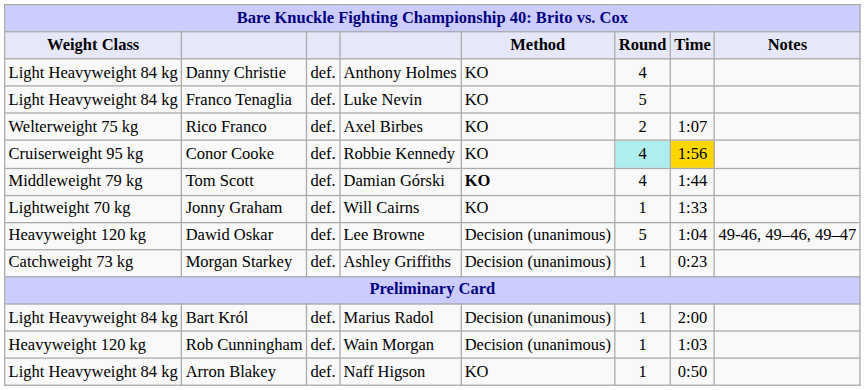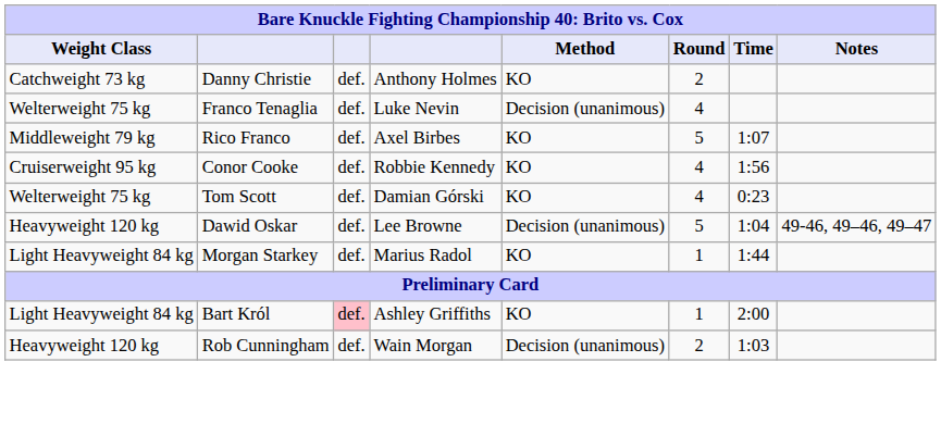 <table class="wikitable" style="font-size: 80%;">
 <tr>
 <th colspan="8" style="background-color: #ccf; color: #000080; text-align: center;"><strong>Bare Knuckle Fighting Championship 40: Brito vs. Cox</strong></th>
 </tr>
 <tr>
 <th colspan="1" style="background-color: #E6E8FA; color: #000000; text-align: center;">Weight Class</th>
 <th colspan="1" style="background-color: #E6E8FA; color: #000000; text-align: center;"></th>
 <th colspan="1" style="background-color: #E6E8FA; color: #000000; text-align: center;"></th>
 <th colspan="1" style="background-color: #E6E8FA; color: #000000; text-align: center;"></th>
 <th colspan="1" style="background-color: #E6E8FA; color: #000000; text-align: center;">Method</th>
 <th colspan="1" style="background-color: #E6E8FA; color: #000000; text-align: center;">Round</th>
 <th colspan="1" style="background-color: #E6E8FA; color: #000000; text-align: center;">Time</th>
 <th colspan="1" style="background-color: #E6E8FA; color: #000000; text-align: center;">Notes</th>
 </tr>
 <tr>
-<td>Light Heavyweight 84 kg</td>
+<td>Catchweight 73 kg</td>
 <td> Danny Christie</td>
 <td align=center>def.</td>
 <td> Anthony Holmes</td>
 <td>KO</td>
+<td align=center>2</td>
+<td align=center></td>
+<td></td>
+</tr>
+<tr>
+<td>Welterweight 75 kg</td>
+<td> Franco Tenaglia</td>
+<td align=center>def.</td>
+<td> Luke Nevin</td>
+<td>Decision (unanimous)</td>
 <td align=center>4</td>
 <td align=center></td>
 <td></td>
 </tr>
 <tr>
-<td>Light Heavyweight 84 kg</td>
-<td> Franco Tenaglia</td>
-<td align=center>def.</td>
-<td> Luke Nevin</td>
-<td>KO</td>
-<td align=center>5</td>
-<td align=center></td>
-<td></td>
-</tr>
-<tr>
-<td>Welterweight 75 kg</td>
+<td>Middleweight 79 kg</td>
 <td> Rico Franco</td>
 <td align=center>def.</td>
 <td> Axel Birbes</td>
 <td>KO</td>
-<td align=center>2</td>
+<td align=center>5</td>
 <td align=center>1:07</td>
 <td></td>
 </tr>
 <tr>
 <td>Cruiserweight 95 kg</td>
 <td> Conor Cooke</td>
 <td align=center>def.</td>
 <td> Robbie Kennedy</td>
 <td>KO</td>
-<td align=center style="background: paleturquoise;">4</td>
-<td align=center style="background: gold;">1:56</td>
+<td align=center>4</td>
+<td align=center>1:56</td>
 <td></td>
 </tr>
 <tr>
-<td>Middleweight 79 kg</td>
+<td>Welterweight 75 kg</td>
 <td> Tom Scott</td>
 <td align=center>def.</td>
 <td> Damian Górski</td>
-<td><strong>KO</strong></td>
+<td>KO</td>
 <td align=center>4</td>
-<td align=center>1:44</td>
-<td></td>
-</tr>
-<tr>
-<td>Lightweight 70 kg</td>
-<td> Jonny Graham</td>
-<td align=center>def.</td>
-<td> Will Cairns</td>
-<td>KO</td>
-<td align=center>1</td>
-<td align=center>1:33</td>
+<td align=center>0:23</td>
 <td></td>
 </tr>
 <tr>
 <td>Heavyweight 120 kg</td>
 <td> Dawid Oskar</td>
 <td align=center>def.</td>
 <td> Lee Browne</td>
 <td>Decision (unanimous)</td>
 <td align=center>5</td>
 <td align=center>1:04</td>
 <td>49-46, 49–46, 49–47</td>
 </tr>
 <tr>
-<td>Catchweight 73 kg</td>
+<td>Light Heavyweight 84 kg</td>
 <td> Morgan Starkey</td>
 <td align=center>def.</td>
-<td> Ashley Griffiths</td>
-<td>Decision (unanimous)</td>
+<td> Marius Radol</td>
+<td>KO</td>
 <td align=center>1</td>
-<td align=center>0:23</td>
+<td align=center>1:44</td>
 <td></td>
 </tr>
 <tr>
 <th colspan="8" style="background-color: #ccf; color: #000080; text-align: center;"><strong>Preliminary Card</strong></th>
 </tr>
 <tr>
 <td>Light Heavyweight 84 kg</td>
 <td> Bart Król</td>
-<td align=center>def.</td>
-<td> Marius Radol</td>
-<td>Decision (unanimous)</td>
+<td align=center style="background: pink;">def.</td>
+<td> Ashley Griffiths</td>
+<td>KO</td>
 <td align=center>1</td>
 <td align=center>2:00</td>
 <td></td>
 </tr>
 <tr>
 <td>Heavyweight 120 kg</td>
 <td> Rob Cunningham</td>
 <td align=center>def.</td>
 <td> Wain Morgan</td>
 <td>Decision (unanimous)</td>
-<td align=center>1</td>
+<td align=center>2</td>
 <td align=center>1:03</td>
 <td></td>
 </tr>
-<tr>
-<td>Light Heavyweight 84 kg</td>
-<td> Arron Blakey</td>
-<td align=center>def.</td>
-<td> Naff Higson</td>
-<td>KO</td>
-<td align=center>1</td>
-<td align=center>0:50</td>
-<td></td>
-</tr>
 </table>
